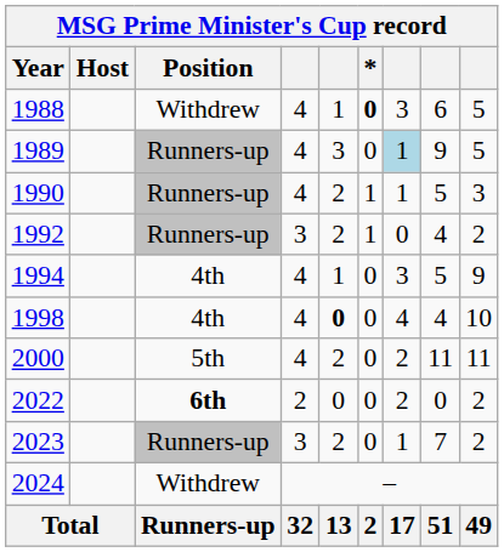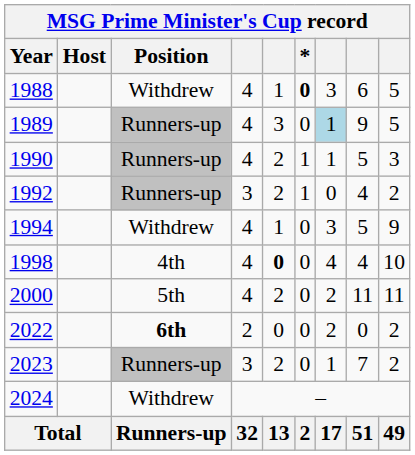 <table class="wikitable" style="text-align: center;font-size:100%;">
 <tr>
 <th colspan=9><a href='#'>MSG Prime Minister's Cup</a> record</th>
 </tr>
 <tr>
 <th>Year</th>
 <th>Host</th>
 <th>Position</th>
 <th></th>
 <th></th>
 <th>*</th>
 <th></th>
 <th></th>
 <th></th>
 </tr>
 <tr>
 <td><a href='#'>1988</a></td>
 <td align="left"></td>
 <td>Withdrew</td>
 <td>4</td>
 <td>1</td>
 <td><strong>0</strong></td>
 <td>3</td>
 <td>6</td>
 <td>5</td>
 </tr>
 <tr>
 <td><a href='#'>1989</a></td>
 <td align="left"></td>
 <td style="background:silver;">Runners-up</td>
 <td>4</td>
 <td>3</td>
 <td>0</td>
 <td style="background: lightblue;">1</td>
 <td>9</td>
 <td>5</td>
 </tr>
 <tr>
 <td><a href='#'>1990</a></td>
 <td align="left"></td>
 <td style="background:silver;">Runners-up</td>
 <td>4</td>
 <td>2</td>
 <td>1</td>
 <td>1</td>
 <td>5</td>
 <td>3</td>
 </tr>
 <tr>
 <td><a href='#'>1992</a></td>
 <td align="left"></td>
 <td style="background:silver;">Runners-up</td>
 <td>3</td>
 <td>2</td>
 <td>1</td>
 <td>0</td>
 <td>4</td>
 <td>2</td>
 </tr>
 <tr>
 <td><a href='#'>1994</a></td>
 <td align="left"></td>
-<td>4th</td>
+<td>Withdrew</td>
 <td>4</td>
 <td>1</td>
 <td>0</td>
 <td>3</td>
 <td>5</td>
 <td>9</td>
 </tr>
 <tr>
 <td><a href='#'>1998</a></td>
 <td align="left"></td>
 <td>4th</td>
 <td>4</td>
 <td><strong>0</strong></td>
 <td>0</td>
 <td>4</td>
 <td>4</td>
 <td>10</td>
 </tr>
 <tr>
 <td><a href='#'>2000</a></td>
 <td align="left"></td>
 <td>5th</td>
 <td>4</td>
 <td>2</td>
 <td>0</td>
 <td>2</td>
 <td>11</td>
 <td>11</td>
 </tr>
 <tr>
 <td><a href='#'>2022</a></td>
 <td align="left"></td>
 <td><strong>6th</strong></td>
 <td>2</td>
 <td>0</td>
 <td>0</td>
 <td>2</td>
 <td>0</td>
 <td>2</td>
 </tr>
 <tr>
 <td><a href='#'>2023</a></td>
 <td align="left"></td>
 <td style="background:silver;">Runners-up</td>
 <td>3</td>
 <td>2</td>
 <td>0</td>
 <td>1</td>
 <td>7</td>
 <td>2</td>
 </tr>
 <tr>
 <td><a href='#'>2024</a></td>
 <td align="left"></td>
 <td>Withdrew</td>
 <td colspan="6">–</td>
 </tr>
 <tr>
 <th colspan="2">Total</th>
 <th>Runners-up</th>
 <th>32</th>
 <th>13</th>
 <th>2</th>
 <th>17</th>
 <th>51</th>
 <th>49</th>
 </tr>
 </table>
